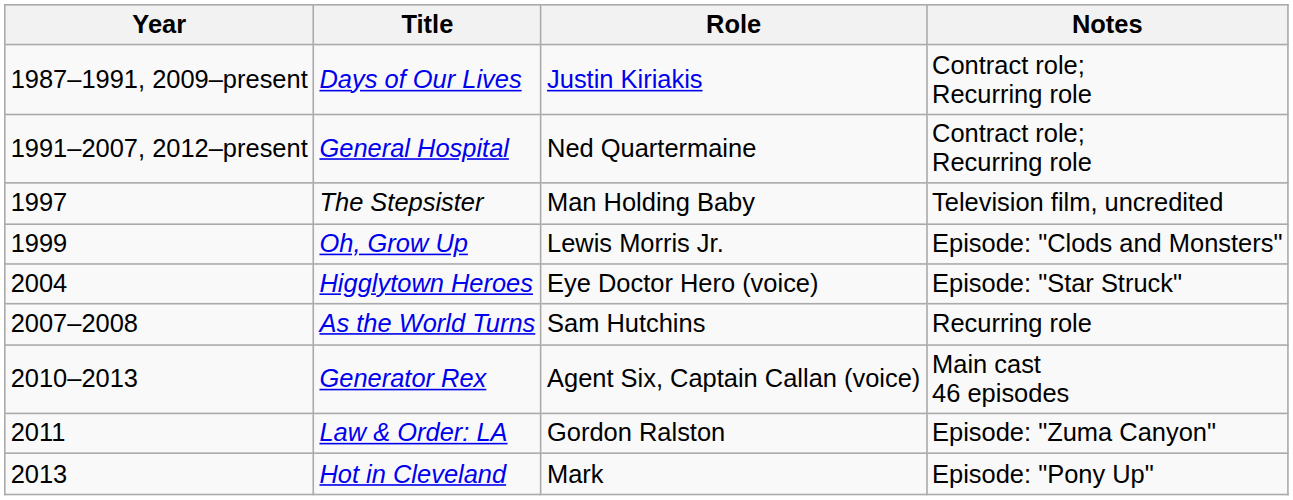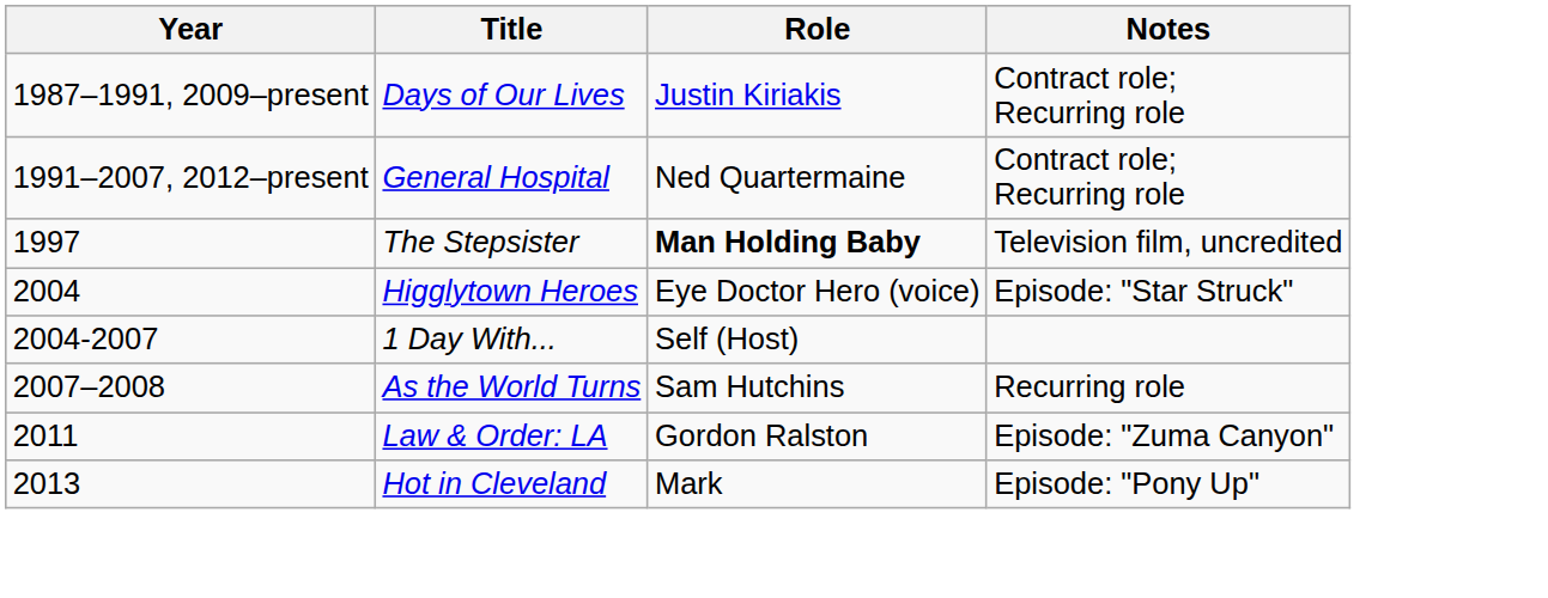 <table class="wikitable sortable">
 <tr>
 <th>Year</th>
 <th>Title</th>
 <th>Role</th>
 <th class="unsortable">Notes</th>
 </tr>
 <tr>
 <td>1987–1991, 2009–present</td>
 <td><em><a href='#'>Days of Our Lives</a></em></td>
 <td><a href='#'>Justin Kiriakis</a></td>
 <td>Contract role;<br>Recurring role</td>
 </tr>
 <tr>
 <td>1991–2007, 2012–present</td>
 <td><em><a href='#'>General Hospital</a></em></td>
 <td>Ned Quartermaine</td>
 <td>Contract role;<br>Recurring role</td>
 </tr>
 <tr>
 <td>1997</td>
 <td><em>The Stepsister</em></td>
-<td>Man Holding Baby</td>
+<td><strong>Man Holding Baby</strong></td>
 <td>Television film, uncredited</td>
-</tr>
-<tr>
-<td>1999</td>
-<td><em><a href='#'>Oh, Grow Up</a></em></td>
-<td>Lewis Morris Jr.</td>
-<td>Episode: "Clods and Monsters"</td>
 </tr>
 <tr>
 <td>2004</td>
 <td><em><a href='#'>Higglytown Heroes</a></em></td>
 <td>Eye Doctor Hero (voice)</td>
 <td>Episode: "Star Struck"</td>
 </tr>
 <tr>
+<td>2004-2007</td>
+<td><em>1 Day With...</em></td>
+<td>Self (Host)</td>
+<td></td>
+</tr>
+<tr>
 <td>2007–2008</td>
 <td><em><a href='#'>As the World Turns</a></em></td>
 <td>Sam Hutchins</td>
 <td>Recurring role</td>
-</tr>
-<tr>
-<td>2010–2013</td>
-<td><em><a href='#'>Generator Rex</a></em></td>
-<td>Agent Six, Captain Callan (voice)</td>
-<td>Main cast<br>46 episodes</td>
 </tr>
 <tr>
 <td>2011</td>
 <td><em><a href='#'>Law & Order: LA</a></em></td>
 <td>Gordon Ralston</td>
 <td>Episode: "Zuma Canyon"</td>
 </tr>
 <tr>
 <td>2013</td>
 <td><em><a href='#'>Hot in Cleveland</a></em></td>
 <td>Mark</td>
 <td>Episode: "Pony Up"</td>
 </tr>
 </table>
